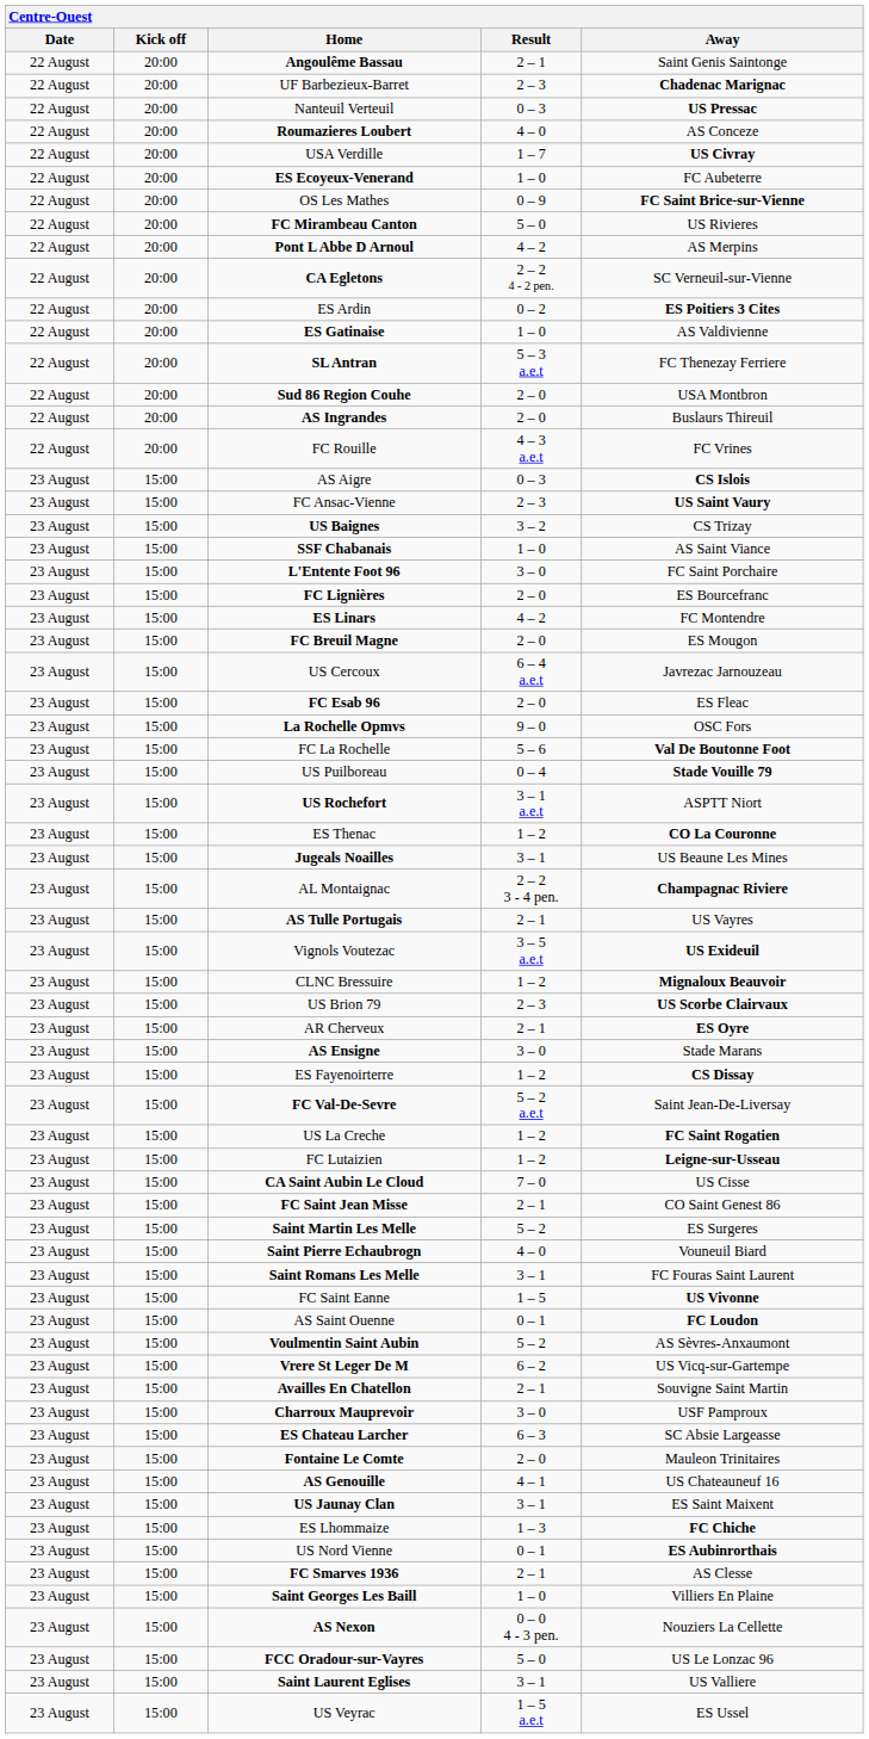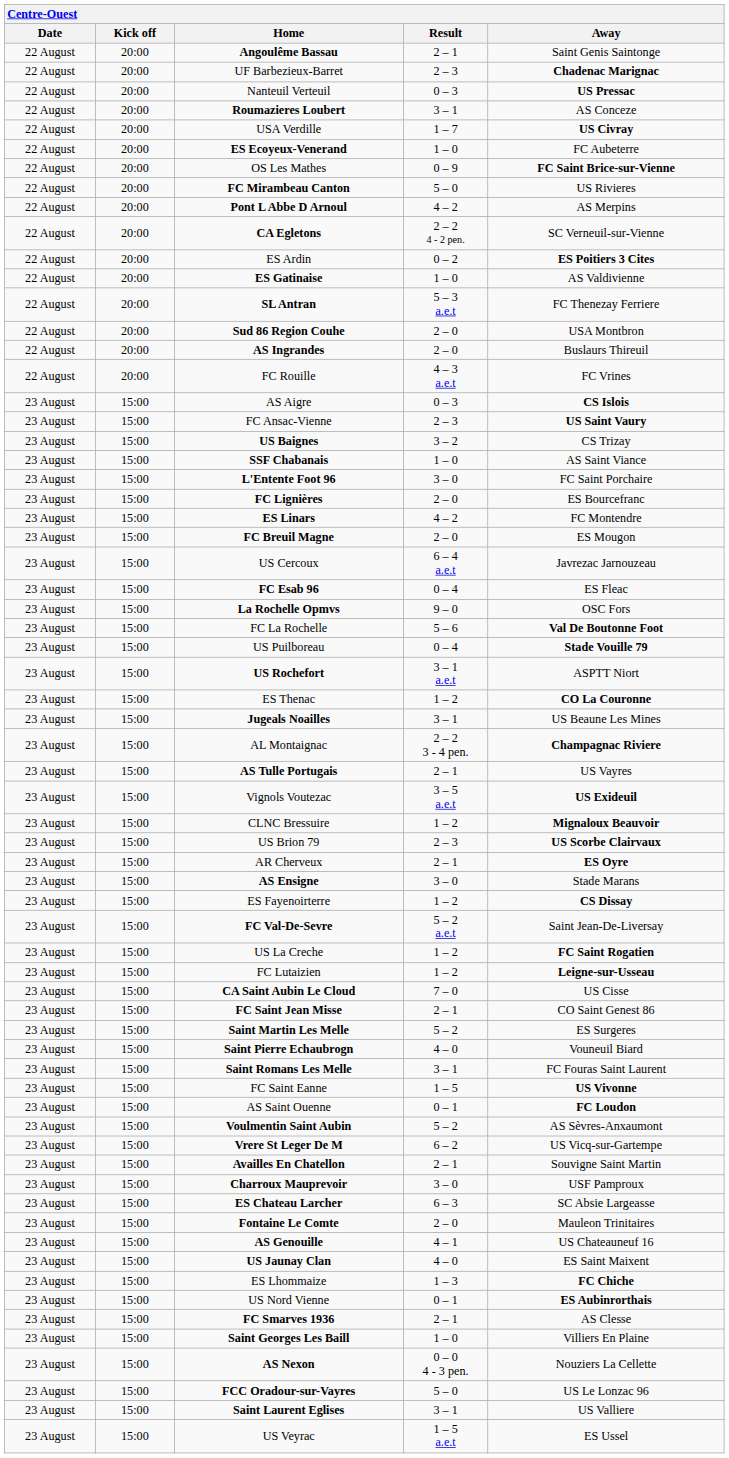 <table class="wikitable collapsible collapsed" style="font-size: 100%; margin:0px;" width="75%">
 <tr>
 <th colspan="7" style="text-align:left;"> <a href='#'>Centre-Ouest</a></th>
 </tr>
 <tr>
 <th><strong>Date</strong></th>
 <th><strong>Kick off</strong></th>
 <th><strong>Home</strong></th>
 <th><strong>Result</strong></th>
 <th><strong>Away</strong></th>
 </tr>
 <tr>
 <td align=center>22 August</td>
 <td align=center>20:00</td>
 <td align=center><strong>Angoulême Bassau</strong></td>
 <td align=center>2 – 1</td>
 <td align=center>Saint Genis Saintonge</td>
 </tr>
 <tr>
 <td align=center>22 August</td>
 <td align=center>20:00</td>
 <td align=center>UF Barbezieux-Barret</td>
 <td align=center>2 – 3</td>
 <td align=center><strong>Chadenac Marignac</strong></td>
 </tr>
 <tr>
 <td align=center>22 August</td>
 <td align=center>20:00</td>
 <td align=center>Nanteuil Verteuil</td>
 <td align=center>0 – 3</td>
 <td align=center><strong>US Pressac</strong></td>
 </tr>
 <tr>
 <td align=center>22 August</td>
 <td align=center>20:00</td>
 <td align=center><strong>Roumazieres Loubert</strong></td>
-<td align=center>4 – 0</td>
+<td align=center>3 – 1</td>
 <td align=center>AS Conceze</td>
 </tr>
 <tr>
 <td align=center>22 August</td>
 <td align=center>20:00</td>
 <td align=center>USA Verdille</td>
 <td align=center>1 – 7</td>
 <td align=center><strong>US Civray</strong></td>
 </tr>
 <tr>
 <td align=center>22 August</td>
 <td align=center>20:00</td>
 <td align=center><strong>ES Ecoyeux-Venerand</strong></td>
 <td align=center>1 – 0</td>
 <td align=center>FC Aubeterre</td>
 </tr>
 <tr>
 <td align=center>22 August</td>
 <td align=center>20:00</td>
 <td align=center>OS Les Mathes</td>
 <td align=center>0 – 9</td>
 <td align=center><strong>FC Saint Brice-sur-Vienne</strong></td>
 </tr>
 <tr>
 <td align=center>22 August</td>
 <td align=center>20:00</td>
 <td align=center><strong>FC Mirambeau Canton</strong></td>
 <td align=center>5 – 0</td>
 <td align=center>US Rivieres</td>
 </tr>
 <tr>
 <td align=center>22 August</td>
 <td align=center>20:00</td>
 <td align=center><strong>Pont L Abbe D Arnoul</strong></td>
 <td align=center>4 – 2</td>
 <td align=center>AS Merpins</td>
 </tr>
 <tr>
 <td align=center>22 August</td>
 <td align=center>20:00</td>
 <td align=center><strong>CA Egletons</strong></td>
 <td align=center>2 – 2 <br> <small>4 - 2 pen.</small></td>
 <td align=center>SC Verneuil-sur-Vienne</td>
 </tr>
 <tr>
 <td align=center>22 August</td>
 <td align=center>20:00</td>
 <td align=center>ES Ardin</td>
 <td align=center>0 – 2</td>
 <td align=center><strong>ES Poitiers 3 Cites</strong></td>
 </tr>
 <tr>
 <td align=center>22 August</td>
 <td align=center>20:00</td>
 <td align=center><strong>ES Gatinaise</strong></td>
 <td align=center>1 – 0</td>
 <td align=center>AS Valdivienne</td>
 </tr>
 <tr>
 <td align=center>22 August</td>
 <td align=center>20:00</td>
 <td align=center><strong>SL Antran</strong></td>
 <td align=center>5 – 3 <br> <a href='#'>a.e.t</a></td>
 <td align=center>FC Thenezay Ferriere</td>
 </tr>
 <tr>
 <td align=center>22 August</td>
 <td align=center>20:00</td>
 <td align=center><strong>Sud 86 Region Couhe</strong></td>
 <td align=center>2 – 0</td>
 <td align=center>USA Montbron</td>
 </tr>
 <tr>
 <td align=center>22 August</td>
 <td align=center>20:00</td>
 <td align=center><strong>AS Ingrandes</strong></td>
 <td align=center>2 – 0</td>
 <td align=center>Buslaurs Thireuil</td>
 </tr>
 <tr>
 <td align=center>22 August</td>
 <td align=center>20:00</td>
 <td align=center>FC Rouille</td>
 <td align=center>4 – 3 <br> <a href='#'>a.e.t</a></td>
 <td align=center>FC Vrines</td>
 </tr>
 <tr>
 <td align=center>23 August</td>
 <td align=center>15:00</td>
 <td align=center>AS Aigre</td>
 <td align=center>0 – 3</td>
 <td align=center><strong>CS Islois</strong></td>
 </tr>
 <tr>
 <td align=center>23 August</td>
 <td align=center>15:00</td>
 <td align=center>FC Ansac-Vienne</td>
 <td align=center>2 – 3</td>
 <td align=center><strong>US Saint Vaury</strong></td>
 </tr>
 <tr>
 <td align=center>23 August</td>
 <td align=center>15:00</td>
 <td align=center><strong>US Baignes</strong></td>
 <td align=center>3 – 2</td>
 <td align=center>CS Trizay</td>
 </tr>
 <tr>
 <td align=center>23 August</td>
 <td align=center>15:00</td>
 <td align=center><strong>SSF Chabanais</strong></td>
 <td align=center>1 – 0</td>
 <td align=center>AS Saint Viance</td>
 </tr>
 <tr>
 <td align=center>23 August</td>
 <td align=center>15:00</td>
 <td align=center><strong>L'Entente Foot 96</strong></td>
 <td align=center>3 – 0</td>
 <td align=center>FC Saint Porchaire</td>
 </tr>
 <tr>
 <td align=center>23 August</td>
 <td align=center>15:00</td>
 <td align=center><strong>FC Lignières</strong></td>
 <td align=center>2 – 0</td>
 <td align=center>ES Bourcefranc</td>
 </tr>
 <tr>
 <td align=center>23 August</td>
 <td align=center>15:00</td>
 <td align=center><strong>ES Linars</strong></td>
 <td align=center>4 – 2</td>
 <td align=center>FC Montendre</td>
 </tr>
 <tr>
 <td align=center>23 August</td>
 <td align=center>15:00</td>
 <td align=center><strong>FC Breuil Magne</strong></td>
 <td align=center>2 – 0</td>
 <td align=center>ES Mougon</td>
 </tr>
 <tr>
 <td align=center>23 August</td>
 <td align=center>15:00</td>
 <td align=center>US Cercoux</td>
 <td align=center>6 – 4 <br> <a href='#'>a.e.t</a></td>
 <td align=center>Javrezac Jarnouzeau</td>
 </tr>
 <tr>
 <td align=center>23 August</td>
 <td align=center>15:00</td>
 <td align=center><strong>FC Esab 96</strong></td>
-<td align=center>2 – 0</td>
+<td align=center>0 – 4</td>
 <td align=center>ES Fleac</td>
 </tr>
 <tr>
 <td align=center>23 August</td>
 <td align=center>15:00</td>
 <td align=center><strong>La Rochelle Opmvs</strong></td>
 <td align=center>9 – 0</td>
 <td align=center>OSC Fors</td>
 </tr>
 <tr>
 <td align=center>23 August</td>
 <td align=center>15:00</td>
 <td align=center>FC La Rochelle</td>
 <td align=center>5 – 6</td>
 <td align=center><strong>Val De Boutonne Foot</strong></td>
 </tr>
 <tr>
 <td align=center>23 August</td>
 <td align=center>15:00</td>
 <td align=center>US Puilboreau</td>
 <td align=center>0 – 4</td>
 <td align=center><strong>Stade Vouille 79</strong></td>
 </tr>
 <tr>
 <td align=center>23 August</td>
 <td align=center>15:00</td>
 <td align=center><strong>US Rochefort</strong></td>
 <td align=center>3 – 1 <br> <a href='#'>a.e.t</a></td>
 <td align=center>ASPTT Niort</td>
 </tr>
 <tr>
 <td align=center>23 August</td>
 <td align=center>15:00</td>
 <td align=center>ES Thenac</td>
 <td align=center>1 – 2</td>
 <td align=center><strong>CO La Couronne</strong></td>
 </tr>
 <tr>
 <td align=center>23 August</td>
 <td align=center>15:00</td>
 <td align=center><strong>Jugeals Noailles</strong></td>
 <td align=center>3 – 1</td>
 <td align=center>US Beaune Les Mines</td>
 </tr>
 <tr>
 <td align=center>23 August</td>
 <td align=center>15:00</td>
 <td align=center>AL Montaignac</td>
 <td align=center>2 – 2 <br> 3 - 4 pen.</td>
 <td align=center><strong>Champagnac Riviere</strong></td>
 </tr>
 <tr>
 <td align=center>23 August</td>
 <td align=center>15:00</td>
 <td align=center><strong>AS Tulle Portugais</strong></td>
 <td align=center>2 – 1</td>
 <td align=center>US Vayres</td>
 </tr>
 <tr>
 <td align=center>23 August</td>
 <td align=center>15:00</td>
 <td align=center>Vignols Voutezac</td>
 <td align=center>3 – 5 <br> <a href='#'>a.e.t</a></td>
 <td align=center><strong>US Exideuil</strong></td>
 </tr>
 <tr>
 <td align=center>23 August</td>
 <td align=center>15:00</td>
 <td align=center>CLNC Bressuire</td>
 <td align=center>1 – 2</td>
 <td align=center><strong>Mignaloux Beauvoir</strong></td>
 </tr>
 <tr>
 <td align=center>23 August</td>
 <td align=center>15:00</td>
 <td align=center>US Brion 79</td>
 <td align=center>2 – 3</td>
 <td align=center><strong>US Scorbe Clairvaux</strong></td>
 </tr>
 <tr>
 <td align=center>23 August</td>
 <td align=center>15:00</td>
 <td align=center>AR Cherveux</td>
 <td align=center>2 – 1</td>
 <td align=center><strong>ES Oyre</strong></td>
 </tr>
 <tr>
 <td align=center>23 August</td>
 <td align=center>15:00</td>
 <td align=center><strong>AS Ensigne</strong></td>
 <td align=center>3 – 0</td>
 <td align=center>Stade Marans</td>
 </tr>
 <tr>
 <td align=center>23 August</td>
 <td align=center>15:00</td>
 <td align=center>ES Fayenoirterre</td>
 <td align=center>1 – 2</td>
 <td align=center><strong>CS Dissay</strong></td>
 </tr>
 <tr>
 <td align=center>23 August</td>
 <td align=center>15:00</td>
 <td align=center><strong>FC Val-De-Sevre</strong></td>
 <td align=center>5 – 2 <br> <a href='#'>a.e.t</a></td>
 <td align=center>Saint Jean-De-Liversay</td>
 </tr>
 <tr>
 <td align=center>23 August</td>
 <td align=center>15:00</td>
 <td align=center>US La Creche</td>
 <td align=center>1 – 2</td>
 <td align=center><strong>FC Saint Rogatien</strong></td>
 </tr>
 <tr>
 <td align=center>23 August</td>
 <td align=center>15:00</td>
 <td align=center>FC Lutaizien</td>
 <td align=center>1 – 2</td>
 <td align=center><strong>Leigne-sur-Usseau</strong></td>
 </tr>
 <tr>
 <td align=center>23 August</td>
 <td align=center>15:00</td>
 <td align=center><strong>CA Saint Aubin Le Cloud</strong></td>
 <td align=center>7 – 0</td>
 <td align=center>US Cisse</td>
 </tr>
 <tr>
 <td align=center>23 August</td>
 <td align=center>15:00</td>
 <td align=center><strong>FC Saint Jean Misse</strong></td>
 <td align=center>2 – 1</td>
 <td align=center>CO Saint Genest 86</td>
 </tr>
 <tr>
 <td align=center>23 August</td>
 <td align=center>15:00</td>
 <td align=center><strong>Saint Martin Les Melle</strong></td>
 <td align=center>5 – 2</td>
 <td align=center>ES Surgeres</td>
 </tr>
 <tr>
 <td align=center>23 August</td>
 <td align=center>15:00</td>
 <td align=center><strong>Saint Pierre Echaubrogn</strong></td>
 <td align=center>4 – 0</td>
 <td align=center>Vouneuil Biard</td>
 </tr>
 <tr>
 <td align=center>23 August</td>
 <td align=center>15:00</td>
 <td align=center><strong>Saint Romans Les Melle</strong></td>
 <td align=center>3 – 1</td>
 <td align=center>FC Fouras Saint Laurent</td>
 </tr>
 <tr>
 <td align=center>23 August</td>
 <td align=center>15:00</td>
 <td align=center>FC Saint Eanne</td>
 <td align=center>1 – 5</td>
 <td align=center><strong>US Vivonne</strong></td>
 </tr>
 <tr>
 <td align=center>23 August</td>
 <td align=center>15:00</td>
 <td align=center>AS Saint Ouenne</td>
 <td align=center>0 – 1</td>
 <td align=center><strong>FC Loudon</strong></td>
 </tr>
 <tr>
 <td align=center>23 August</td>
 <td align=center>15:00</td>
 <td align=center><strong>Voulmentin Saint Aubin</strong></td>
 <td align=center>5 – 2</td>
 <td align=center>AS Sèvres-Anxaumont</td>
 </tr>
 <tr>
 <td align=center>23 August</td>
 <td align=center>15:00</td>
 <td align=center><strong>Vrere St Leger De M</strong></td>
 <td align=center>6 – 2</td>
 <td align=center>US Vicq-sur-Gartempe</td>
 </tr>
 <tr>
 <td align=center>23 August</td>
 <td align=center>15:00</td>
 <td align=center><strong>Availles En Chatellon</strong></td>
 <td align=center>2 – 1</td>
 <td align=center>Souvigne Saint Martin</td>
 </tr>
 <tr>
 <td align=center>23 August</td>
 <td align=center>15:00</td>
 <td align=center><strong>Charroux Mauprevoir</strong></td>
 <td align=center>3 – 0</td>
 <td align=center>USF Pamproux</td>
 </tr>
 <tr>
 <td align=center>23 August</td>
 <td align=center>15:00</td>
 <td align=center><strong>ES Chateau Larcher</strong></td>
 <td align=center>6 – 3</td>
 <td align=center>SC Absie Largeasse</td>
 </tr>
 <tr>
 <td align=center>23 August</td>
 <td align=center>15:00</td>
 <td align=center><strong>Fontaine Le Comte</strong></td>
 <td align=center>2 – 0</td>
 <td align=center>Mauleon Trinitaires</td>
 </tr>
 <tr>
 <td align=center>23 August</td>
 <td align=center>15:00</td>
 <td align=center><strong>AS Genouille</strong></td>
 <td align=center>4 – 1</td>
 <td align=center>US Chateauneuf 16</td>
 </tr>
 <tr>
 <td align=center>23 August</td>
 <td align=center>15:00</td>
 <td align=center><strong>US Jaunay Clan</strong></td>
-<td align=center>3 – 1</td>
+<td align=center>4 – 0</td>
 <td align=center>ES Saint Maixent</td>
 </tr>
 <tr>
 <td align=center>23 August</td>
 <td align=center>15:00</td>
 <td align=center>ES Lhommaize</td>
 <td align=center>1 – 3</td>
 <td align=center><strong>FC Chiche</strong></td>
 </tr>
 <tr>
 <td align=center>23 August</td>
 <td align=center>15:00</td>
 <td align=center>US Nord Vienne</td>
 <td align=center>0 – 1</td>
 <td align=center><strong>ES Aubinrorthais</strong></td>
 </tr>
 <tr>
 <td align=center>23 August</td>
 <td align=center>15:00</td>
 <td align=center><strong>FC Smarves 1936</strong></td>
 <td align=center>2 – 1</td>
 <td align=center>AS Clesse</td>
 </tr>
 <tr>
 <td align=center>23 August</td>
 <td align=center>15:00</td>
 <td align=center><strong>Saint Georges Les Baill</strong></td>
 <td align=center>1 – 0</td>
 <td align=center>Villiers En Plaine</td>
 </tr>
 <tr>
 <td align=center>23 August</td>
 <td align=center>15:00</td>
 <td align=center><strong>AS Nexon</strong></td>
 <td align=center>0 – 0 <br> 4 - 3 pen.</td>
 <td align=center>Nouziers La Cellette</td>
 </tr>
 <tr>
 <td align=center>23 August</td>
 <td align=center>15:00</td>
 <td align=center><strong>FCC Oradour-sur-Vayres</strong></td>
 <td align=center>5 – 0</td>
 <td align=center>US Le Lonzac 96</td>
 </tr>
 <tr>
 <td align=center>23 August</td>
 <td align=center>15:00</td>
 <td align=center><strong>Saint Laurent Eglises</strong></td>
 <td align=center>3 – 1</td>
 <td align=center>US Valliere</td>
 </tr>
 <tr>
 <td align=center>23 August</td>
 <td align=center>15:00</td>
 <td align=center>US Veyrac</td>
 <td align=center>1 – 5 <br> <a href='#'>a.e.t</a></td>
 <td align=center>ES Ussel</td>
 </tr>
 </table>
